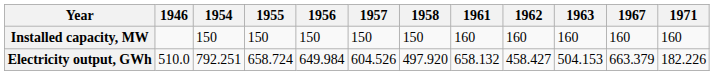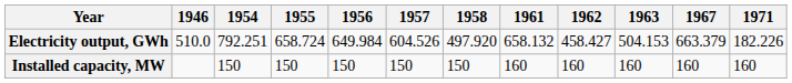 <table class="wikitable">
 <tr>
 <th>Year</th>
 <th>1946</th>
 <th>1954</th>
 <th>1955</th>
 <th>1956</th>
 <th>1957</th>
 <th>1958</th>
 <th>1961</th>
 <th>1962</th>
 <th>1963</th>
 <th>1967</th>
 <th>1971</th>
 </tr>
 <tr>
+<th>Electricity  output, GWh</th>
+<td>510.0</td>
+<td>792.251</td>
+<td>658.724</td>
+<td>649.984</td>
+<td>604.526</td>
+<td>497.920</td>
+<td>658.132</td>
+<td>458.427</td>
+<td>504.153</td>
+<td>663.379</td>
+<td>182.226</td>
+</tr>
+<tr>
 <th>Installed  capacity, MW</th>
 <td></td>
 <td>150</td>
 <td>150</td>
 <td>150</td>
 <td>150</td>
 <td>150</td>
 <td>160</td>
 <td>160</td>
 <td>160</td>
 <td>160</td>
 <td>160</td>
 </tr>
-<tr>
-<th>Electricity  output, GWh</th>
-<td>510.0</td>
-<td>792.251</td>
-<td>658.724</td>
-<td>649.984</td>
-<td>604.526</td>
-<td>497.920</td>
-<td>658.132</td>
-<td>458.427</td>
-<td>504.153</td>
-<td>663.379</td>
-<td>182.226</td>
-</tr>
 </table>
